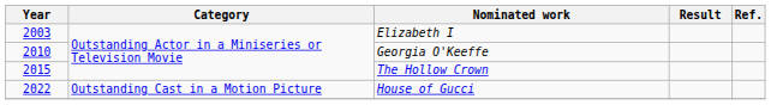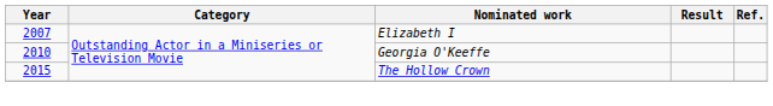 <table class=wikitable>
 <tr>
 <th scope="col" style="width:5em;">Year</th>
 <th scope="col" style="width:26em;">Category</th>
 <th scope="col" style="width:25em;">Nominated work</th>
 <th scope="col" style="width:5em;">Result</th>
 <th>Ref.</th>
 </tr>
 <tr>
-<td style="text-align:center;"><a href='#'>2003</a></td>
+<td style="text-align:center;"><a href='#'>2007</a></td>
 <td rowspan=3><a href='#'>Outstanding Actor in a Miniseries or Television Movie</a></td>
 <td><em>Elizabeth I</em></td>
 <td></td>
 <td style="text-align:center;"></td>
 </tr>
 <tr>
 <td style="text-align:center;"><a href='#'>2010</a></td>
 <td><em>Georgia O'Keeffe</em></td>
 <td></td>
 <td style="text-align:center;"></td>
 </tr>
 <tr>
 <td style="text-align:center;"><a href='#'>2015</a></td>
 <td><em><a href='#'>The Hollow Crown</a></em></td>
 <td></td>
 <td style="text-align:center;"></td>
 </tr>
 <tr>
-<td style="text-align:center;"><a href='#'>2022</a></td>
-<td><a href='#'>Outstanding Cast in a Motion Picture</a></td>
-<td><em><a href='#'>House of Gucci</a></em></td>
-<td></td>
-<td style="text-align:center;"></td>
-</tr>
-<tr>
 </tr>
 </table>
